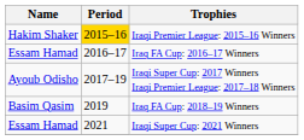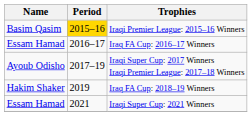 <table class="wikitable">
 <tr>
 <th>Name</th>
 <th>Period</th>
 <th>Trophies</th>
 </tr>
 <tr>
-<td> <a href='#'>Hakim Shaker</a></td>
+<td> <a href='#'>Basim Qasim</a></td>
 <td style="background: gold;">2015–16</td>
 <td><small><a href='#'>Iraqi Premier League</a>: <a href='#'>2015–16</a> Winners</small></td>
 </tr>
 <tr>
 <td> <a href='#'>Essam Hamad</a></td>
 <td>2016–17</td>
 <td><small><a href='#'>Iraq FA Cup</a>: <a href='#'>2016–17</a> Winners</small></td>
 </tr>
 <tr>
 <td> <a href='#'>Ayoub Odisho</a></td>
 <td>2017–19</td>
 <td><small><a href='#'>Iraqi Super Cup</a>: <a href='#'>2017</a> Winners</small><br><small><a href='#'>Iraqi Premier League</a>: <a href='#'>2017–18</a> Winners</small></td>
 </tr>
 <tr>
-<td> <a href='#'>Basim Qasim</a></td>
+<td> <a href='#'>Hakim Shaker</a></td>
 <td>2019</td>
 <td><small><a href='#'>Iraq FA Cup</a>: <a href='#'>2018–19</a> Winners</small></td>
 </tr>
 <tr>
 <td> <a href='#'>Essam Hamad</a></td>
 <td>2021</td>
 <td><small><a href='#'>Iraqi Super Cup</a>: <a href='#'>2021</a> Winners</small></td>
 </tr>
 <tr>
 </tr>
 </table>
